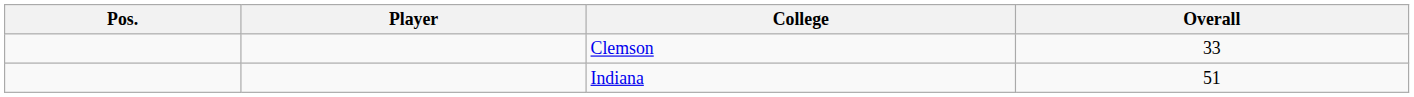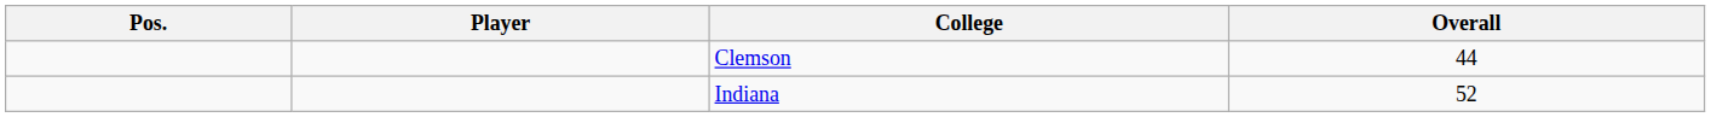 <table class="wikitable" style="width:95%; text-align:center; font-size:95%; text-align:left;">
 <tr>
 <th>Pos.</th>
 <th>Player</th>
 <th>College</th>
 <th>Overall</th>
 </tr>
 <tr>
 <td align=center></td>
 <td></td>
 <td><a href='#'>Clemson</a></td>
-<td align=center>33</td>
+<td align=center>44</td>
 </tr>
 <tr>
 <td align=center></td>
 <td></td>
 <td><a href='#'>Indiana</a></td>
-<td align=center>51</td>
+<td align=center>52</td>
 </tr>
 </table>
